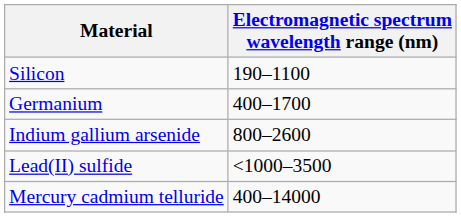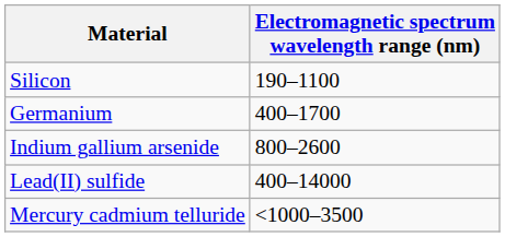 <table class="wikitable">
 <tr>
 <th>Material</th>
 <th><a href='#'>Electromagnetic spectrum</a><br><a href='#'>wavelength</a> range (nm)</th>
 </tr>
 <tr>
 <td><a href='#'>Silicon</a></td>
 <td>190–1100</td>
 </tr>
 <tr>
 <td><a href='#'>Germanium</a></td>
 <td>400–1700</td>
 </tr>
 <tr>
 <td><a href='#'>Indium gallium arsenide</a></td>
 <td>800–2600</td>
 </tr>
 <tr>
 <td><a href='#'>Lead(II) sulfide</a></td>
-<td><1000–3500</td>
+<td>400–14000</td>
 </tr>
 <tr>
 <td><a href='#'>Mercury cadmium telluride</a></td>
-<td>400–14000</td>
+<td><1000–3500</td>
 </tr>
 </table>
